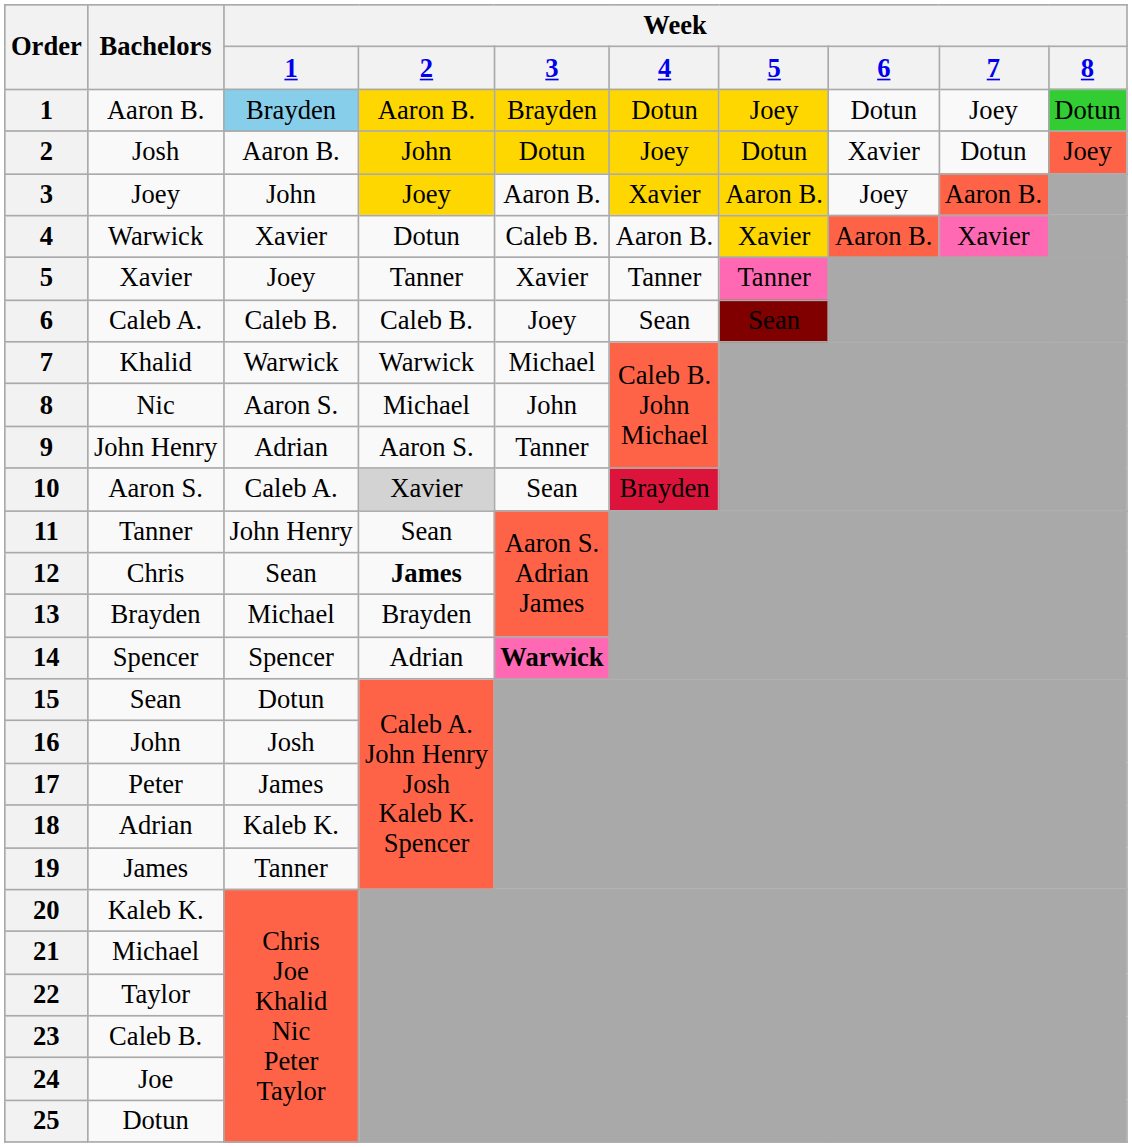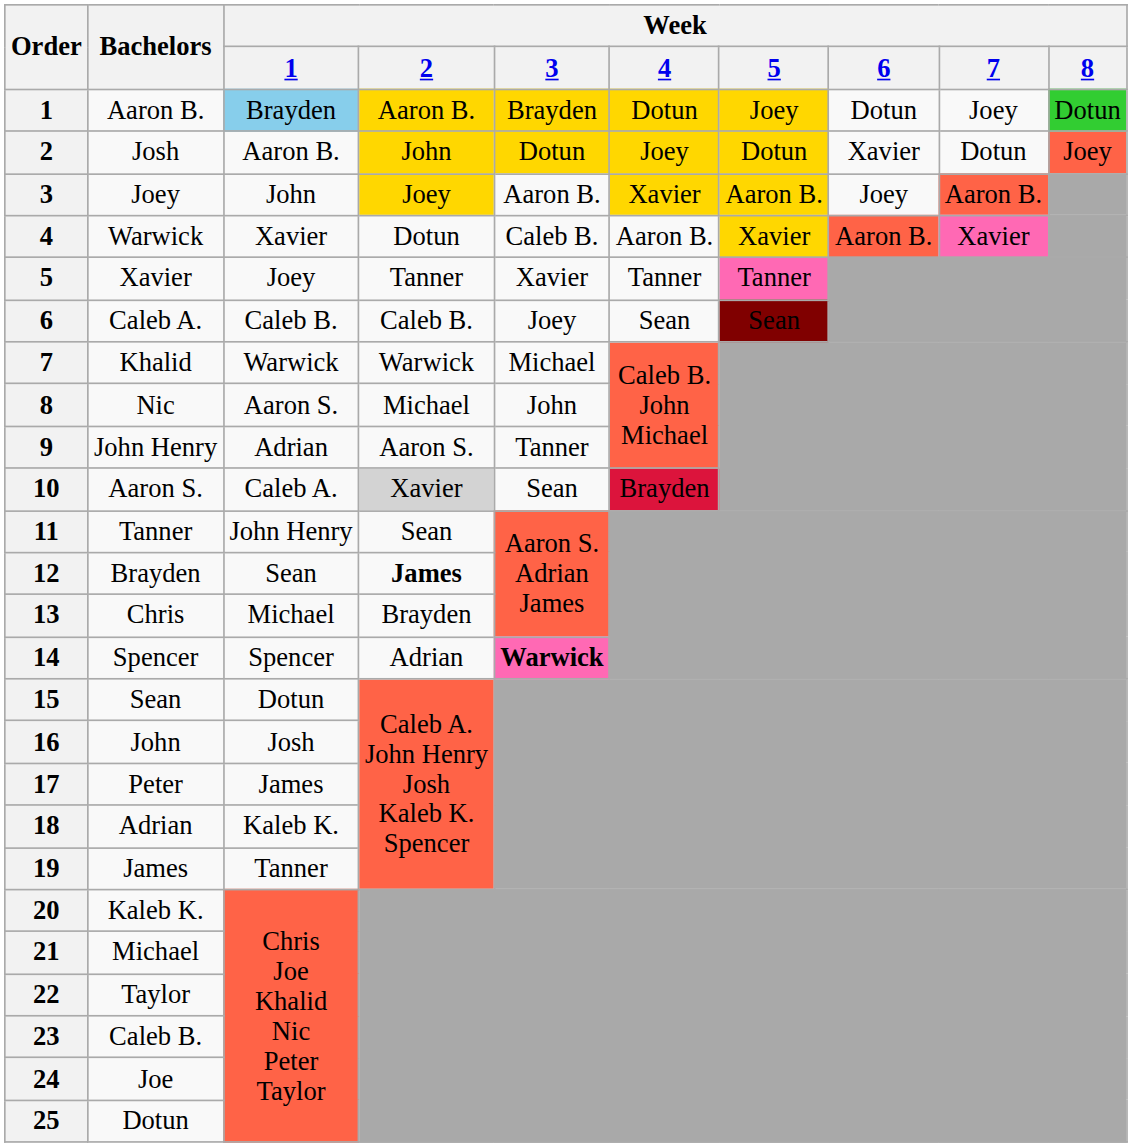 <table class="wikitable nowrap" style="text-align:center;">
 <tr>
 <th rowspan="2">Order</th>
 <th rowspan="2">Bachelors</th>
 <th colspan="8">Week</th>
 </tr>
 <tr>
 <th><a href='#'>1</a></th>
 <th><a href='#'>2</a></th>
 <th><a href='#'>3</a></th>
 <th><a href='#'>4</a></th>
 <th><a href='#'>5</a></th>
 <th><a href='#'>6</a></th>
 <th><a href='#'>7</a></th>
 <th><a href='#'>8</a></th>
 </tr>
 <tr>
 <th>1</th>
 <td>Aaron B.</td>
 <td bgcolor="skyblue">Brayden</td>
 <td bgcolor="gold">Aaron B.</td>
 <td bgcolor="gold">Brayden</td>
 <td bgcolor="gold">Dotun</td>
 <td bgcolor="gold">Joey</td>
 <td>Dotun</td>
 <td>Joey</td>
 <td bgcolor="limegreen">Dotun</td>
 </tr>
 <tr>
 <th>2</th>
 <td>Josh</td>
 <td>Aaron B.</td>
 <td bgcolor="gold">John</td>
 <td bgcolor="gold">Dotun</td>
 <td bgcolor="gold">Joey</td>
 <td bgcolor="gold">Dotun</td>
 <td>Xavier</td>
 <td>Dotun</td>
 <td bgcolor="tomato">Joey</td>
 </tr>
 <tr>
 <th>3</th>
 <td>Joey</td>
 <td>John</td>
 <td bgcolor="gold">Joey</td>
 <td>Aaron B.</td>
 <td bgcolor="gold">Xavier</td>
 <td bgcolor="gold">Aaron B.</td>
 <td>Joey</td>
 <td bgcolor="tomato">Aaron B.</td>
 <td bgcolor="darkgray"></td>
 </tr>
 <tr>
 <th>4</th>
 <td>Warwick</td>
 <td>Xavier</td>
 <td>Dotun</td>
 <td>Caleb B.</td>
 <td>Aaron B.</td>
 <td bgcolor="gold">Xavier</td>
 <td bgcolor="tomato">Aaron B.</td>
 <td bgcolor="hotpink">Xavier</td>
 <td bgcolor="darkgray"></td>
 </tr>
 <tr>
 <th>5</th>
 <td>Xavier</td>
 <td>Joey</td>
 <td>Tanner</td>
 <td>Xavier</td>
 <td>Tanner</td>
 <td bgcolor="hotpink">Tanner</td>
 <td colspan="3" rowspan="2" bgcolor="darkgray"></td>
 </tr>
 <tr>
 <th>6</th>
 <td>Caleb A.</td>
 <td>Caleb B.</td>
 <td>Caleb B.</td>
 <td>Joey</td>
 <td>Sean</td>
 <td bgcolor="maroon"><span>Sean</span></td>
 </tr>
 <tr>
 <th>7</th>
 <td>Khalid</td>
 <td>Warwick</td>
 <td>Warwick</td>
 <td>Michael</td>
 <td rowspan="3" bgcolor="tomato">Caleb B.<br>John<br>Michael</td>
 <td colspan="5" rowspan="4" bgcolor="darkgray"></td>
 </tr>
 <tr>
 <th>8</th>
 <td>Nic</td>
 <td>Aaron S.</td>
 <td>Michael</td>
 <td>John</td>
 </tr>
 <tr>
 <th>9</th>
 <td>John Henry</td>
 <td>Adrian</td>
 <td>Aaron S.</td>
 <td>Tanner</td>
 </tr>
 <tr>
 <th>10</th>
 <td>Aaron S.</td>
 <td>Caleb A.</td>
 <td style="background: lightgrey;">Xavier</td>
 <td>Sean</td>
 <td bgcolor="crimson"><span>Brayden</span></td>
 </tr>
 <tr>
 <th>11</th>
 <td>Tanner</td>
 <td>John Henry</td>
 <td>Sean</td>
 <td rowspan="3" bgcolor="tomato">Aaron S.<br>Adrian<br>James</td>
 <td colspan="6" rowspan="4" bgcolor="darkgray"></td>
 </tr>
 <tr>
 <th>12</th>
-<td>Chris</td>
+<td>Brayden</td>
 <td>Sean</td>
 <td><strong>James</strong></td>
 </tr>
 <tr>
 <th>13</th>
-<td>Brayden</td>
+<td>Chris</td>
 <td>Michael</td>
 <td>Brayden</td>
 </tr>
 <tr>
 <th>14</th>
 <td>Spencer</td>
 <td>Spencer</td>
 <td>Adrian</td>
 <td bgcolor="hotpink"><strong>Warwick</strong></td>
 </tr>
 <tr>
 <th>15</th>
 <td>Sean</td>
 <td>Dotun</td>
 <td rowspan="5" bgcolor="tomato">Caleb A.<br>John Henry<br>Josh<br>Kaleb K.<br>Spencer</td>
 <td colspan="7" rowspan="5" bgcolor="darkgray"></td>
 </tr>
 <tr>
 <th>16</th>
 <td>John</td>
 <td>Josh</td>
 </tr>
 <tr>
 <th>17</th>
 <td>Peter</td>
 <td>James</td>
 </tr>
 <tr>
 <th>18</th>
 <td>Adrian</td>
 <td>Kaleb K.</td>
 </tr>
 <tr>
 <th>19</th>
 <td>James</td>
 <td>Tanner</td>
 </tr>
 <tr>
 <th>20</th>
 <td>Kaleb K.</td>
 <td rowspan="6" bgcolor="tomato">Chris<br>Joe<br>Khalid<br>Nic<br>Peter<br>Taylor</td>
 <td colspan="8" rowspan="6" bgcolor="darkgray"></td>
 </tr>
 <tr>
 <th>21</th>
 <td>Michael</td>
 </tr>
 <tr>
 <th>22</th>
 <td>Taylor</td>
 </tr>
 <tr>
 <th>23</th>
 <td>Caleb B.</td>
 </tr>
 <tr>
 <th>24</th>
 <td>Joe</td>
 </tr>
 <tr>
 <th>25</th>
 <td>Dotun</td>
 </tr>
 </table>
